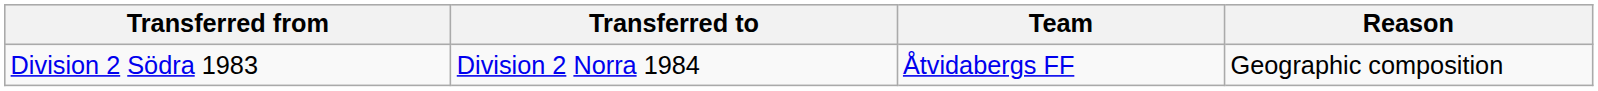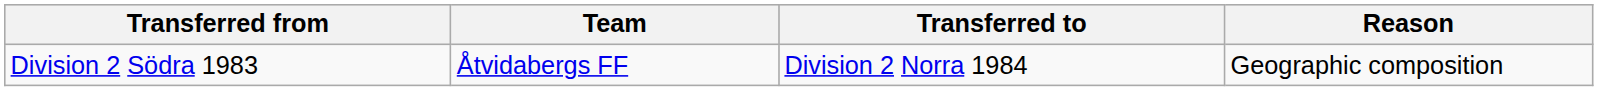 <table class="wikitable" style="text-align: left">
 <tr>
 <th style="width: 275px;">Transferred from</th>
+<th style="width: 200px;">Team</th>
 <th style="width: 275px;">Transferred to</th>
-<th style="width: 200px;">Team</th>
 <th style="width: 225px;">Reason</th>
 </tr>
 <tr>
 <td><a href='#'>Division 2</a> <a href='#'>Södra</a> 1983</td>
+<td><a href='#'>Åtvidabergs FF</a></td>
 <td><a href='#'>Division 2</a> <a href='#'>Norra</a> 1984</td>
-<td><a href='#'>Åtvidabergs FF</a></td>
 <td>Geographic composition</td>
 </tr>
 </table>
